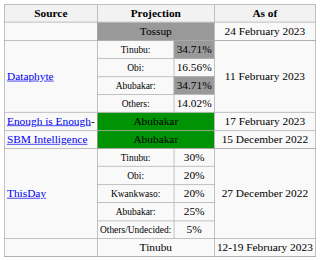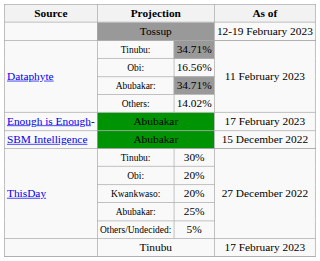 <table class="wikitable" style="text-align:center">
 <tr>
 <th>Source</th>
 <th colspan=2>Projection</th>
 <th>As of</th>
 </tr>
 <tr>
 <td align="left"></td>
 <td colspan=2 bgcolor=#999999>Tossup</td>
-<td>24 February 2023</td>
+<td>12-19 February 2023</td>
 </tr>
 <tr>
 <td rowspan=5 align="left"><a href='#'>Dataphyte</a></td>
 </tr>
 <tr>
 <td><small>Tinubu:</small></td>
 <td bgcolor=#999999>34.71%</td>
 <td rowspan=4>11 February 2023</td>
 </tr>
 <tr>
 <td><small>Obi:</small></td>
 <td>16.56%</td>
 </tr>
 <tr>
 <td><small>Abubakar:</small></td>
 <td bgcolor=#999999>34.71%</td>
 </tr>
 <tr>
 <td><small>Others:</small></td>
 <td>14.02%</td>
 </tr>
 <tr>
 <td align="left"><a href='#'>Enough is Enough</a>-<br></td>
 <td colspan=2 bgcolor=#009404>Abubakar</td>
 <td>17 February 2023</td>
 </tr>
 <tr>
 <td align="left"><a href='#'>SBM Intelligence</a></td>
 <td colspan=2 bgcolor=#009404>Abubakar</td>
 <td>15 December 2022</td>
 </tr>
 <tr>
 <td rowspan=6 align="left"><a href='#'>ThisDay</a></td>
 </tr>
 <tr>
 <td><small>Tinubu:</small></td>
 <td>30%</td>
 <td rowspan=5>27 December 2022</td>
 </tr>
 <tr>
 <td><small>Obi:</small></td>
 <td>20%</td>
 </tr>
 <tr>
 <td><small>Kwankwaso:</small></td>
 <td>20%</td>
 </tr>
 <tr>
 <td><small>Abubakar:</small></td>
 <td>25%</td>
 </tr>
 <tr>
 <td><small>Others/Undecided:</small></td>
 <td>5%</td>
 </tr>
 <tr>
 <td align="left"></td>
 <td colspan=2 >Tinubu</td>
-<td>12-19 February 2023</td>
+<td>17 February 2023</td>
 </tr>
 <tr>
 </tr>
 </table>
